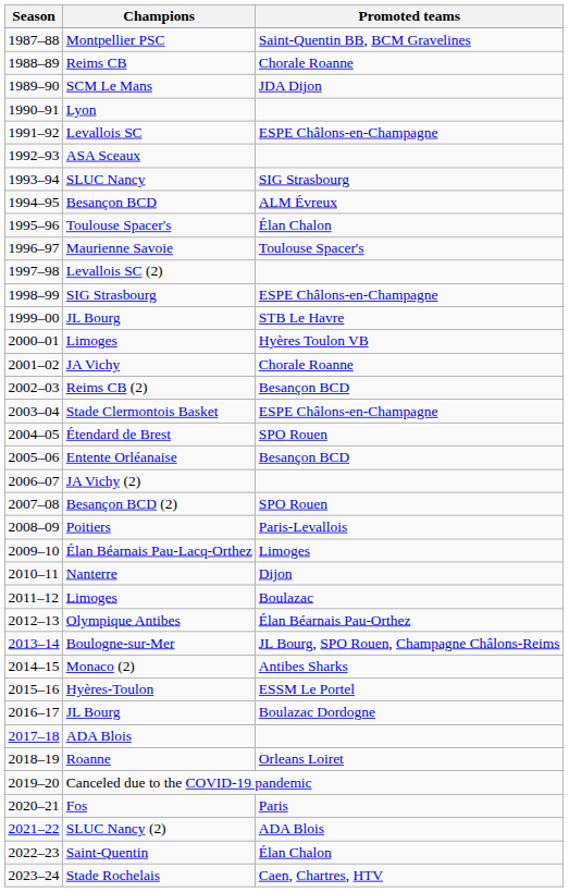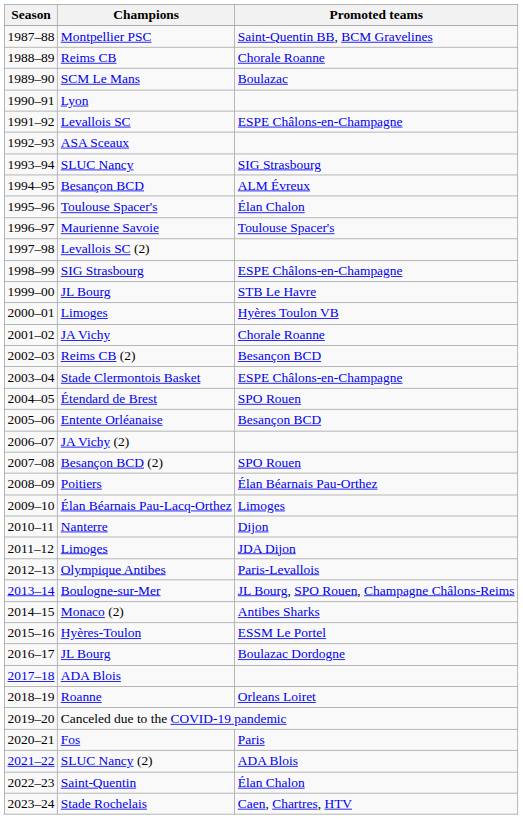 <table class="wikitable">
 <tr>
 <th>Season</th>
 <th>Champions</th>
 <th>Promoted teams</th>
 </tr>
 <tr>
 </tr>
 <tr>
 </tr>
 <tr>
 <td>1987–88</td>
 <td><a href='#'>Montpellier PSC</a></td>
 <td><a href='#'>Saint-Quentin BB</a>, <a href='#'>BCM Gravelines</a></td>
 </tr>
 <tr>
 <td>1988–89</td>
 <td><a href='#'>Reims CB</a></td>
 <td><a href='#'>Chorale Roanne</a></td>
 </tr>
 <tr>
 <td>1989–90</td>
 <td><a href='#'>SCM Le Mans</a></td>
-<td><a href='#'>JDA Dijon</a></td>
+<td><a href='#'>Boulazac</a></td>
 </tr>
 <tr>
 <td>1990–91</td>
 <td><a href='#'>Lyon</a></td>
 <td></td>
 </tr>
 <tr>
 <td>1991–92</td>
 <td><a href='#'>Levallois SC</a></td>
 <td><a href='#'>ESPE Châlons-en-Champagne</a></td>
 </tr>
 <tr |->
 <td>1992–93</td>
 <td><a href='#'>ASA Sceaux</a></td>
 <td></td>
 </tr>
 <tr>
 <td>1993–94</td>
 <td><a href='#'>SLUC Nancy</a></td>
 <td><a href='#'>SIG Strasbourg</a></td>
 </tr>
 <tr>
 <td>1994–95</td>
 <td><a href='#'>Besançon BCD</a></td>
 <td><a href='#'>ALM Évreux</a></td>
 </tr>
 <tr>
 <td>1995–96</td>
 <td><a href='#'>Toulouse Spacer's</a></td>
 <td><a href='#'>Élan Chalon</a></td>
 </tr>
 <tr>
 <td>1996–97</td>
 <td><a href='#'>Maurienne Savoie</a></td>
 <td><a href='#'>Toulouse Spacer's</a></td>
 </tr>
 <tr>
 <td>1997–98</td>
 <td><a href='#'>Levallois SC</a> (2)</td>
 <td></td>
 </tr>
 <tr>
 <td>1998–99</td>
 <td><a href='#'>SIG Strasbourg</a></td>
 <td><a href='#'>ESPE Châlons-en-Champagne</a></td>
 </tr>
 <tr>
 <td>1999–00</td>
 <td><a href='#'>JL Bourg</a></td>
 <td><a href='#'>STB Le Havre</a></td>
 </tr>
 <tr>
 <td>2000–01</td>
 <td><a href='#'>Limoges</a></td>
 <td><a href='#'>Hyères Toulon VB</a></td>
 </tr>
 <tr>
 <td>2001–02</td>
 <td><a href='#'>JA Vichy</a></td>
 <td><a href='#'>Chorale Roanne</a></td>
 </tr>
 <tr>
 <td>2002–03</td>
 <td><a href='#'>Reims CB</a> (2)</td>
 <td><a href='#'>Besançon BCD</a></td>
 </tr>
 <tr>
 <td>2003–04</td>
 <td><a href='#'>Stade Clermontois Basket</a></td>
 <td><a href='#'>ESPE Châlons-en-Champagne</a></td>
 </tr>
 <tr>
 <td>2004–05</td>
 <td><a href='#'>Étendard de Brest</a></td>
 <td><a href='#'>SPO Rouen</a></td>
 </tr>
 <tr>
 <td>2005–06</td>
 <td><a href='#'>Entente Orléanaise</a></td>
 <td><a href='#'>Besançon BCD</a></td>
 </tr>
 <tr>
 <td>2006–07</td>
 <td><a href='#'>JA Vichy</a> (2)</td>
 <td></td>
 </tr>
 <tr>
 <td>2007–08</td>
 <td><a href='#'>Besançon BCD</a> (2)</td>
 <td><a href='#'>SPO Rouen</a></td>
 </tr>
 <tr>
 <td>2008–09</td>
 <td><a href='#'>Poitiers</a></td>
-<td><a href='#'>Paris-Levallois</a></td>
+<td><a href='#'>Élan Béarnais Pau-Orthez</a></td>
 </tr>
 <tr>
 <td>2009–10</td>
 <td><a href='#'>Élan Béarnais Pau-Lacq-Orthez</a></td>
 <td><a href='#'>Limoges</a></td>
 </tr>
 <tr>
 <td>2010–11</td>
 <td><a href='#'>Nanterre</a></td>
 <td><a href='#'>Dijon</a></td>
 </tr>
 <tr>
 <td>2011–12</td>
 <td><a href='#'>Limoges</a></td>
-<td><a href='#'>Boulazac</a></td>
+<td><a href='#'>JDA Dijon</a></td>
 </tr>
 <tr>
 <td>2012–13</td>
 <td><a href='#'>Olympique Antibes</a></td>
-<td><a href='#'>Élan Béarnais Pau-Orthez</a></td>
+<td><a href='#'>Paris-Levallois</a></td>
 </tr>
 <tr>
 <td><a href='#'>2013–14</a></td>
 <td><a href='#'>Boulogne-sur-Mer</a></td>
 <td><a href='#'>JL Bourg</a>, <a href='#'>SPO Rouen</a>, <a href='#'>Champagne Châlons-Reims</a></td>
 </tr>
 <tr>
 <td>2014–15</td>
 <td><a href='#'>Monaco</a> (2)</td>
 <td><a href='#'>Antibes Sharks</a></td>
 </tr>
 <tr>
 <td>2015–16</td>
 <td><a href='#'>Hyères-Toulon</a></td>
 <td><a href='#'>ESSM Le Portel</a></td>
 </tr>
 <tr>
 <td>2016–17</td>
 <td><a href='#'>JL Bourg</a></td>
 <td><a href='#'>Boulazac Dordogne</a></td>
 </tr>
 <tr>
 <td><a href='#'>2017–18</a></td>
 <td><a href='#'>ADA Blois</a></td>
 <td></td>
 </tr>
 <tr>
 <td>2018–19</td>
 <td><a href='#'>Roanne</a></td>
 <td><a href='#'>Orleans Loiret</a></td>
 </tr>
 <tr>
 <td>2019–20</td>
 <td colspan=2>Canceled due to the <a href='#'>COVID-19 pandemic</a></td>
 </tr>
 <tr>
 <td>2020–21</td>
 <td><a href='#'>Fos</a></td>
 <td><a href='#'>Paris</a></td>
 </tr>
 <tr>
 <td><a href='#'>2021–22</a></td>
 <td><a href='#'>SLUC Nancy</a> (2)</td>
 <td><a href='#'>ADA Blois</a></td>
 </tr>
 <tr>
 <td>2022–23</td>
 <td><a href='#'>Saint-Quentin</a></td>
 <td><a href='#'>Élan Chalon</a></td>
 </tr>
 <tr>
 <td>2023–24</td>
 <td><a href='#'>Stade Rochelais</a></td>
 <td><a href='#'>Caen</a>, <a href='#'>Chartres</a>, <a href='#'>HTV</a></td>
 </tr>
 </table>
